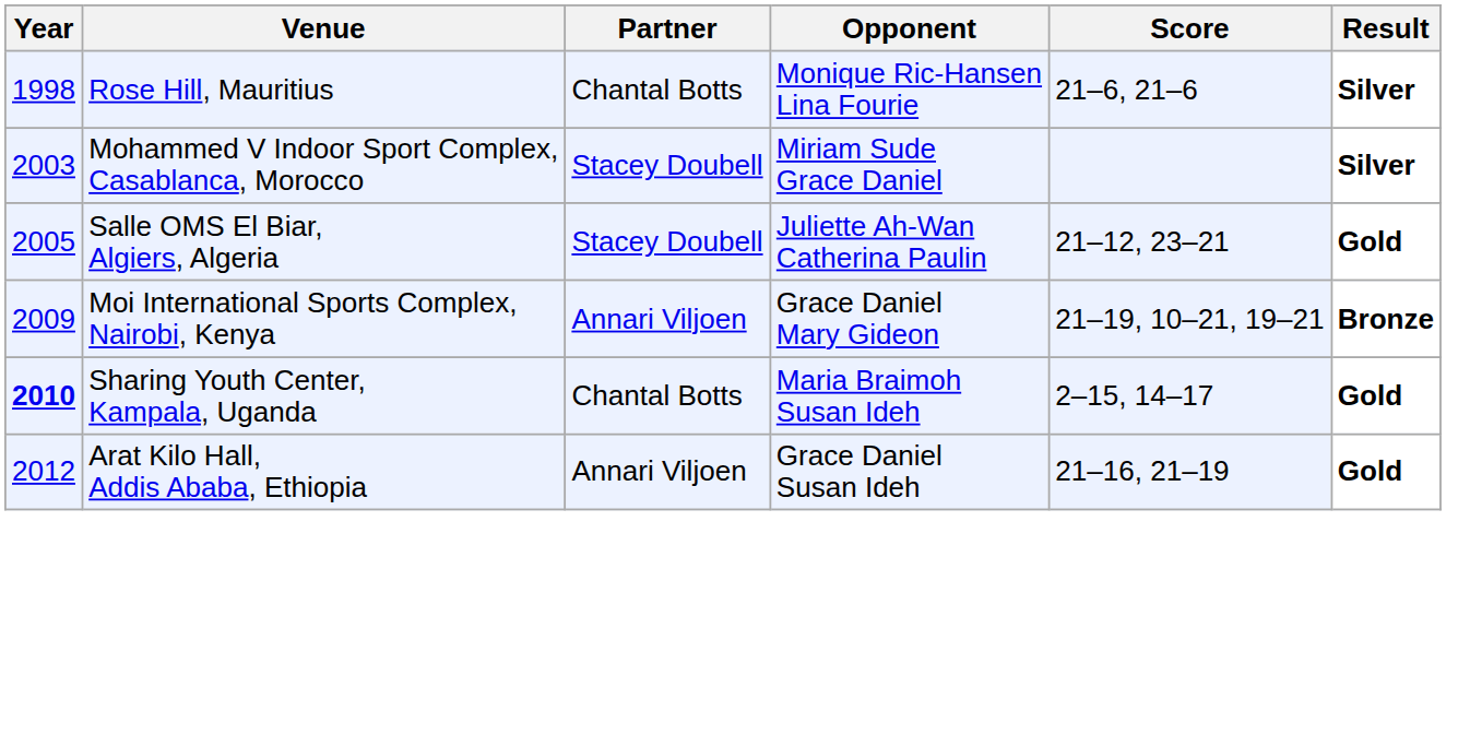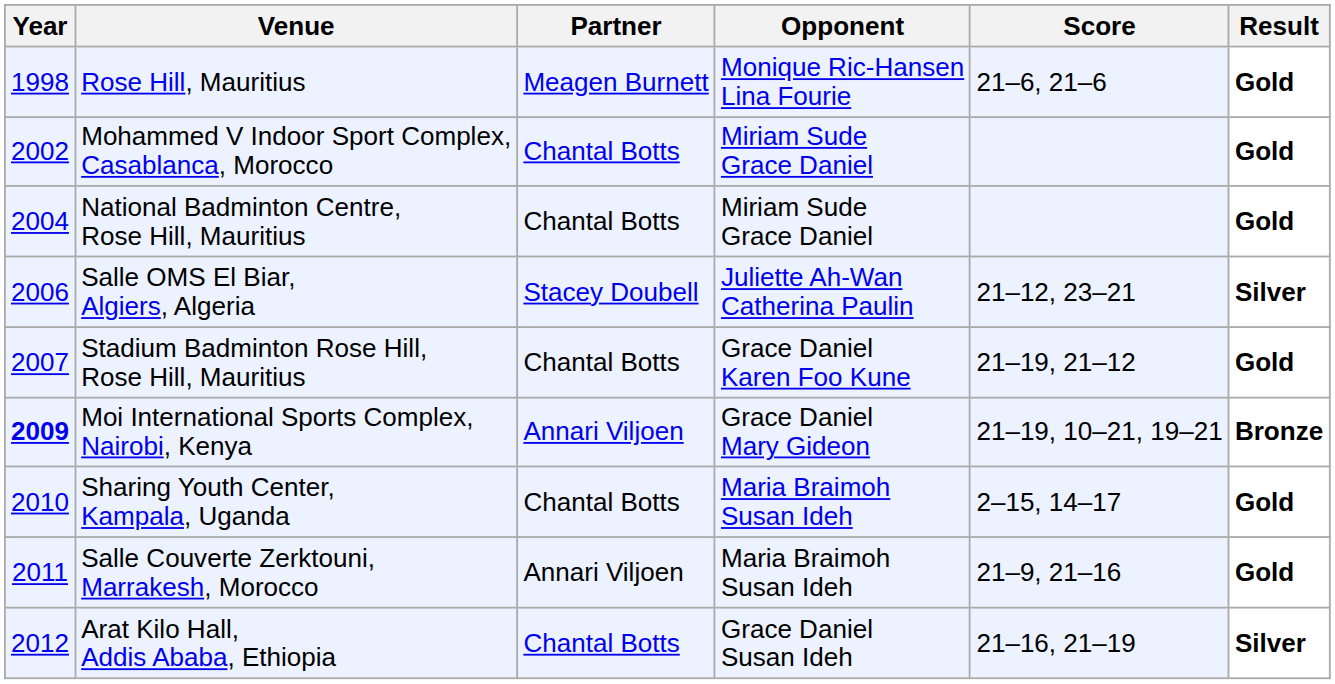 <table class="sortable wikitable" style="font-size: 90%;">
 <tr>
 <th>Year</th>
 <th>Venue</th>
 <th>Partner</th>
 <th>Opponent</th>
 <th>Score</th>
 <th>Result</th>
 </tr>
 <tr style="background:#ECF2FF">
 <td align="center"><a href='#'>1998</a></td>
 <td align="left"><a href='#'>Rose Hill</a>, Mauritius</td>
-<td align="left"> Chantal Botts</td>
+<td align="left"> <a href='#'>Meagen Burnett</a></td>
 <td align="left"> <a href='#'>Monique Ric-Hansen</a><br> <a href='#'>Lina Fourie</a></td>
 <td align="left">21–6, 21–6</td>
-<td style="text-align:left; background:white"> <strong>Silver</strong></td>
+<td style="text-align:left; background:white"> <strong>Gold</strong></td>
 </tr>
 <tr style="background:#ECF2FF">
-<td align="center"><a href='#'>2003</a></td>
+<td align="center"><a href='#'>2002</a></td>
 <td align="left">Mohammed V Indoor Sport Complex,<br><a href='#'>Casablanca</a>, Morocco</td>
-<td align="left"> <a href='#'>Stacey Doubell</a></td>
+<td align="left"> <a href='#'>Chantal Botts</a></td>
 <td align="left"> <a href='#'>Miriam Sude</a><br> <a href='#'>Grace Daniel</a></td>
 <td align="left"></td>
-<td style="text-align:left; background:white"> <strong>Silver</strong></td>
+<td style="text-align:left; background:white"> <strong>Gold</strong></td>
 </tr>
 <tr style="background:#ECF2FF">
-<td align="center"><a href='#'>2005</a></td>
+<td align="center"><a href='#'>2004</a></td>
+<td align="left">National Badminton Centre,<br>Rose Hill, Mauritius</td>
+<td align="left"> Chantal Botts</td>
+<td align="left"> Miriam Sude<br> Grace Daniel</td>
+<td align="left"></td>
+<td style="text-align:left; background:white"> <strong>Gold</strong></td>
+</tr>
+<tr style="background:#ECF2FF">
+<td align="center"><a href='#'>2006</a></td>
 <td align="left">Salle OMS El Biar,<br><a href='#'>Algiers</a>, Algeria</td>
 <td align="left"> <a href='#'>Stacey Doubell</a></td>
 <td align="left"> <a href='#'>Juliette Ah-Wan</a><br> <a href='#'>Catherina Paulin</a></td>
 <td align="left">21–12, 23–21</td>
+<td style="text-align:left; background:white"> <strong>Silver</strong></td>
+</tr>
+<tr style="background:#ECF2FF">
+<td align="center"><a href='#'>2007</a></td>
+<td align="left">Stadium Badminton Rose Hill,<br>Rose Hill, Mauritius</td>
+<td align="left"> Chantal Botts</td>
+<td align="left"> Grace Daniel<br> <a href='#'>Karen Foo Kune</a></td>
+<td align="left">21–19, 21–12</td>
 <td style="text-align:left; background:white"> <strong>Gold</strong></td>
 </tr>
 <tr style="background:#ECF2FF">
-<td align="center"><a href='#'>2009</a></td>
+<td align="center"><strong><a href='#'>2009</a></strong></td>
 <td align="left">Moi International Sports Complex,<br><a href='#'>Nairobi</a>, Kenya</td>
 <td align="left"> <a href='#'>Annari Viljoen</a></td>
 <td align="left"> Grace Daniel<br> <a href='#'>Mary Gideon</a></td>
 <td align="left">21–19, 10–21, 19–21</td>
 <td style="text-align:left; background:white"> <strong>Bronze</strong></td>
 </tr>
 <tr style="background:#ECF2FF">
-<td align="center"><strong><a href='#'>2010</a></strong></td>
+<td align="center"><a href='#'>2010</a></td>
 <td align="left">Sharing Youth Center,<br><a href='#'>Kampala</a>, Uganda</td>
 <td align="left"> Chantal Botts</td>
 <td align="left"> <a href='#'>Maria Braimoh</a><br> <a href='#'>Susan Ideh</a></td>
 <td align="left">2–15, 14–17</td>
 <td style="text-align:left; background:white"> <strong>Gold</strong></td>
 </tr>
 <tr style="background:#ECF2FF">
+<td align="center"><a href='#'>2011</a></td>
+<td align="left">Salle Couverte Zerktouni,<br><a href='#'>Marrakesh</a>, Morocco</td>
+<td align="left"> Annari Viljoen</td>
+<td align="left"> Maria Braimoh<br> Susan Ideh</td>
+<td align="left">21–9, 21–16</td>
+<td style="text-align:left; background:white"> <strong>Gold</strong></td>
+</tr>
+<tr style="background:#ECF2FF">
 <td align="center"><a href='#'>2012</a></td>
 <td align="left">Arat Kilo Hall,<br><a href='#'>Addis Ababa</a>, Ethiopia</td>
-<td align="left"> Annari Viljoen</td>
+<td align="left"> <a href='#'>Chantal Botts</a></td>
 <td align="left"> Grace Daniel<br> Susan Ideh</td>
 <td align="left">21–16, 21–19</td>
-<td style="text-align:left; background:white"> <strong>Gold</strong></td>
+<td style="text-align:left; background:white"> <strong>Silver</strong></td>
 </tr>
 </table>
